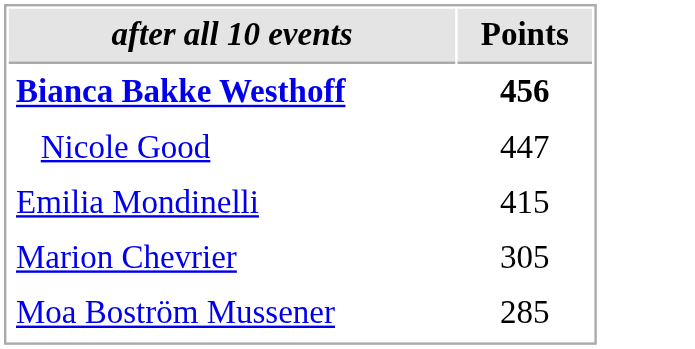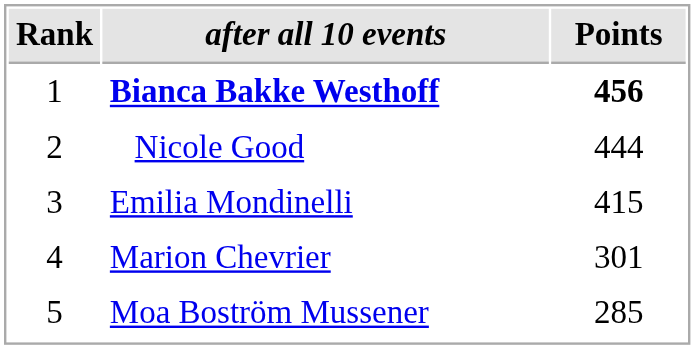 <table cellspacing="1" cellpadding="3" style="border:1px solid #aaa; font-size:86%;">
 <tr style="background:#e4e4e4;">
+<th style="border-bottom:1px solid #AAAAAA; width: 10px;">Rank</th>
 <th style="border-bottom:1px solid #AAAAAA; width: 180px;"><em>after all 10 events</em></th>
 <th style="border-bottom:1px solid #AAAAAA; width: 50px;">Points</th>
 </tr>
 <tr>
+<td align=center>1</td>
 <td> <strong><a href='#'>Bianca Bakke Westhoff</a></strong></td>
 <td align=center><strong>456</strong></td>
 </tr>
 <tr>
+<td align=center>2</td>
 <td>   <a href='#'>Nicole Good</a></td>
-<td align=center>447</td>
+<td align=center>444</td>
 </tr>
 <tr>
+<td align=center>3</td>
 <td> <a href='#'>Emilia Mondinelli</a></td>
 <td align=center>415</td>
 </tr>
 <tr>
+<td align=center>4</td>
 <td> <a href='#'>Marion Chevrier</a></td>
-<td align=center>305</td>
+<td align=center>301</td>
 </tr>
 <tr>
+<td align=center>5</td>
 <td> <a href='#'>Moa Boström Mussener</a></td>
 <td align=center>285</td>
 </tr>
 </table>
